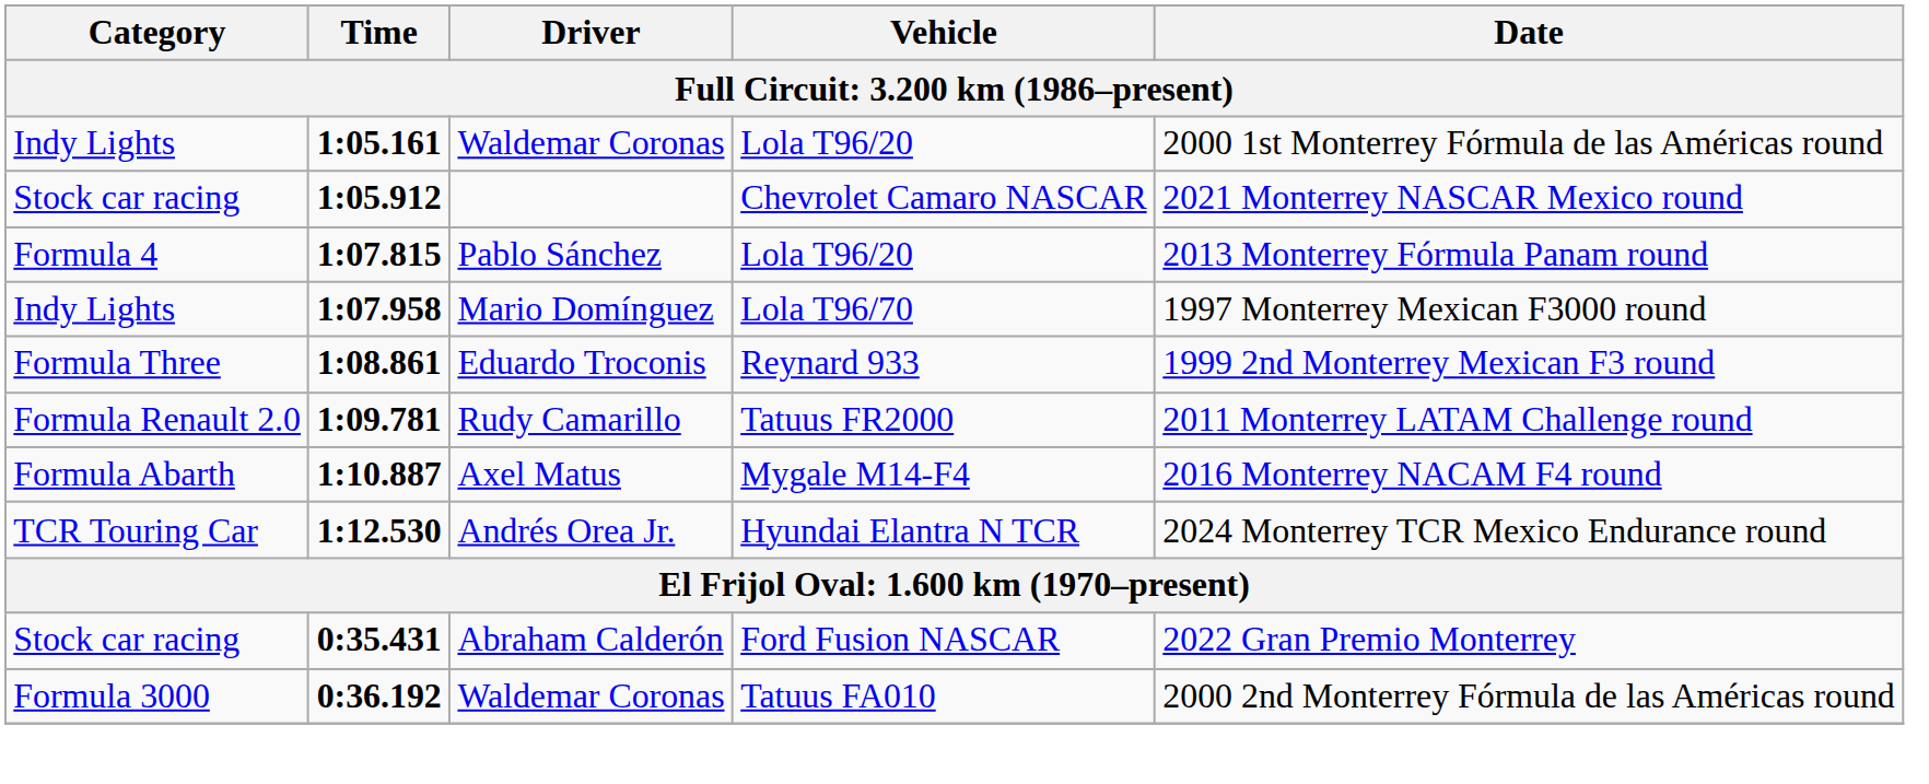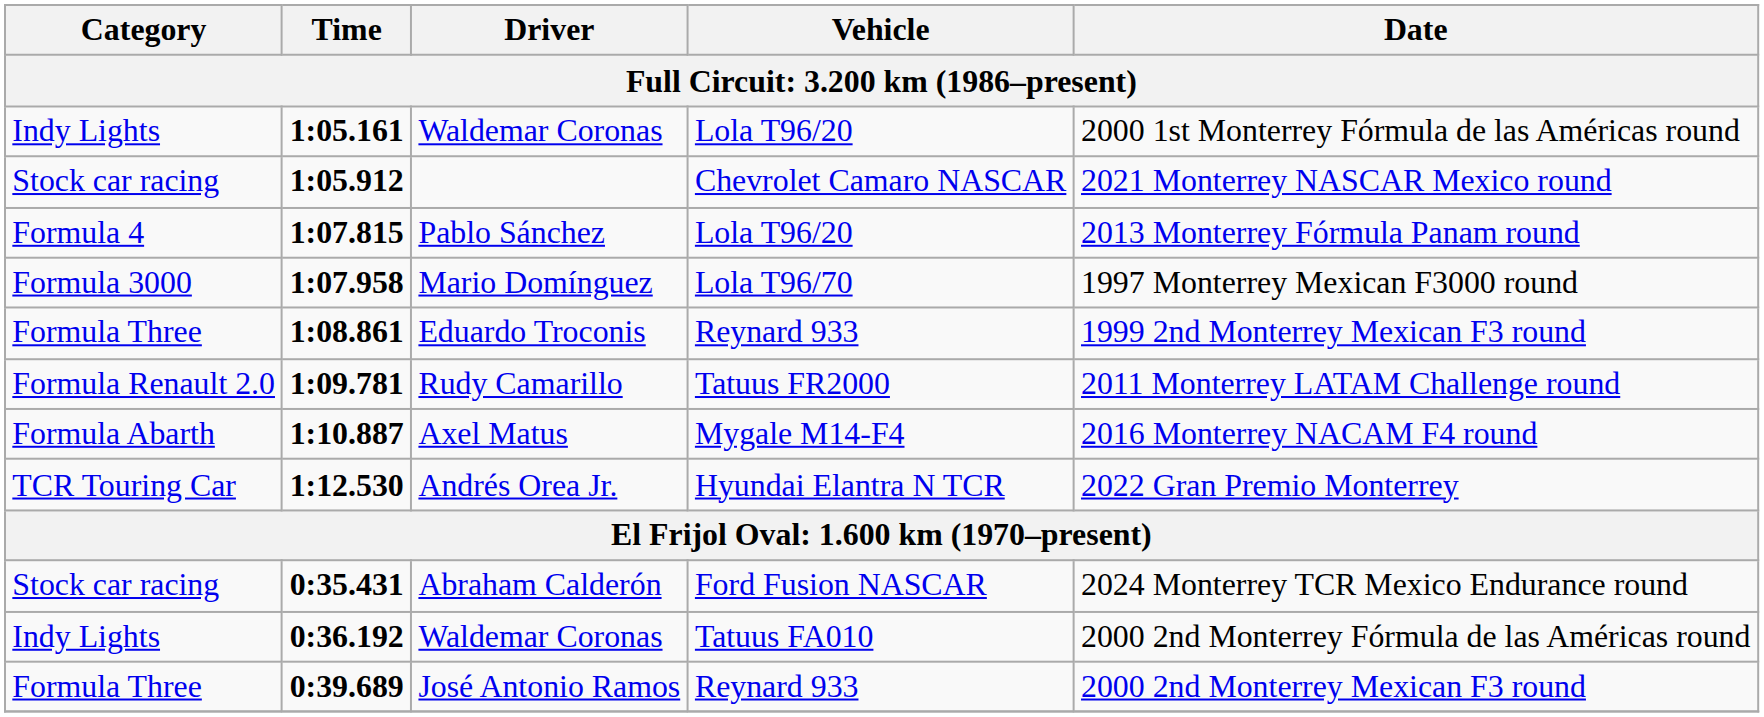 <table class="wikitable">
 <tr>
 <th>Category</th>
 <th>Time</th>
 <th>Driver</th>
 <th>Vehicle</th>
 <th>Date</th>
 </tr>
 <tr>
 <th colspan=5>Full Circuit: 3.200 km (1986–present)</th>
 </tr>
 <tr>
 <td><a href='#'>Indy Lights</a></td>
 <td><strong>1:05.161</strong></td>
 <td><a href='#'>Waldemar Coronas</a></td>
 <td><a href='#'>Lola T96/20</a></td>
 <td>2000 1st Monterrey Fórmula de las Américas round</td>
 </tr>
 <tr>
 <td><a href='#'>Stock car racing</a></td>
 <td><strong>1:05.912</strong></td>
 <td></td>
 <td><a href='#'>Chevrolet Camaro NASCAR</a></td>
 <td><a href='#'>2021 Monterrey NASCAR Mexico round</a></td>
 </tr>
 <tr>
 <td><a href='#'>Formula 4</a></td>
 <td><strong>1:07.815</strong></td>
 <td><a href='#'>Pablo Sánchez</a></td>
 <td><a href='#'>Lola T96/20</a></td>
 <td><a href='#'>2013 Monterrey Fórmula Panam round</a></td>
 </tr>
 <tr>
-<td><a href='#'>Indy Lights</a></td>
+<td><a href='#'>Formula 3000</a></td>
 <td><strong>1:07.958</strong></td>
 <td><a href='#'>Mario Domínguez</a></td>
 <td><a href='#'>Lola T96/70</a></td>
 <td>1997 Monterrey Mexican F3000 round</td>
 </tr>
 <tr>
 <td><a href='#'>Formula Three</a></td>
 <td><strong>1:08.861</strong></td>
 <td><a href='#'>Eduardo Troconis</a></td>
 <td><a href='#'>Reynard 933</a></td>
 <td><a href='#'>1999 2nd Monterrey Mexican F3 round</a></td>
 </tr>
 <tr>
 <td><a href='#'>Formula Renault 2.0</a></td>
 <td><strong>1:09.781</strong></td>
 <td><a href='#'>Rudy Camarillo</a></td>
 <td><a href='#'>Tatuus FR2000</a></td>
 <td><a href='#'>2011 Monterrey LATAM Challenge round</a></td>
 </tr>
 <tr>
 <td><a href='#'>Formula Abarth</a></td>
 <td><strong>1:10.887</strong></td>
 <td><a href='#'>Axel Matus</a></td>
 <td><a href='#'>Mygale M14-F4</a></td>
 <td><a href='#'>2016 Monterrey NACAM F4 round</a></td>
 </tr>
 <tr>
 <td><a href='#'>TCR Touring Car</a></td>
 <td><strong>1:12.530</strong></td>
 <td><a href='#'>Andrés Orea Jr.</a></td>
 <td><a href='#'>Hyundai Elantra N TCR</a></td>
-<td>2024 Monterrey TCR Mexico Endurance round</td>
+<td><a href='#'>2022 Gran Premio Monterrey</a></td>
 </tr>
 <tr>
 <th colspan=5>El Frijol Oval: 1.600 km (1970–present)</th>
 </tr>
 <tr>
 <td><a href='#'>Stock car racing</a></td>
 <td><strong>0:35.431</strong></td>
 <td><a href='#'>Abraham Calderón</a></td>
 <td><a href='#'>Ford Fusion NASCAR</a></td>
-<td><a href='#'>2022 Gran Premio Monterrey</a></td>
+<td>2024 Monterrey TCR Mexico Endurance round</td>
 </tr>
 <tr>
-<td><a href='#'>Formula 3000</a></td>
+<td><a href='#'>Indy Lights</a></td>
 <td><strong>0:36.192</strong></td>
 <td><a href='#'>Waldemar Coronas</a></td>
 <td><a href='#'>Tatuus FA010</a></td>
 <td>2000 2nd Monterrey Fórmula de las Américas round</td>
 </tr>
 <tr>
+<td><a href='#'>Formula Three</a></td>
+<td><strong>0:39.689</strong></td>
+<td><a href='#'>José Antonio Ramos</a></td>
+<td><a href='#'>Reynard 933</a></td>
+<td><a href='#'>2000 2nd Monterrey Mexican F3 round</a></td>
+</tr>
+<tr>
 </tr>
 </table>
